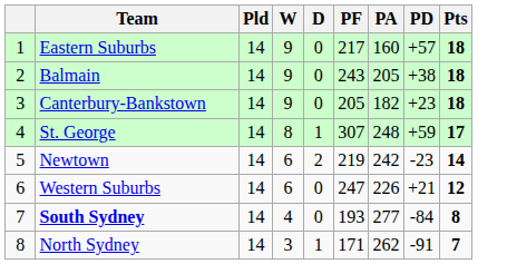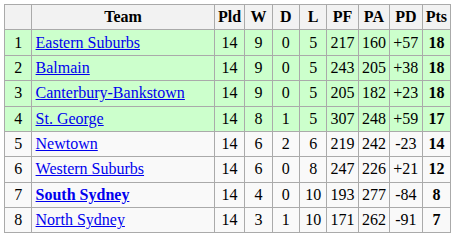 <table class="wikitable" style="text-align:center;">
 <tr>
 <th width="20"></th>
 <th width="175">Team</th>
 <th width="20">Pld</th>
 <th width="20">W</th>
 <th width="20">D</th>
+<th width="20">L</th>
 <th width="20">PF</th>
 <th width="20">PA</th>
 <th width="20">PD</th>
 <th width="20">Pts</th>
 </tr>
 <tr style="background: #ccffcc;">
 <td>1</td>
 <td style="text-align:left;"> <a href='#'>Eastern Suburbs</a></td>
 <td>14</td>
 <td>9</td>
 <td>0</td>
+<td>5</td>
 <td>217</td>
 <td>160</td>
 <td>+57</td>
 <td><strong>18</strong></td>
 </tr>
 <tr style="background: #ccffcc;">
 <td>2</td>
 <td style="text-align:left;"> <a href='#'>Balmain</a></td>
 <td>14</td>
 <td>9</td>
 <td>0</td>
+<td>5</td>
 <td>243</td>
 <td>205</td>
 <td>+38</td>
 <td><strong>18</strong></td>
 </tr>
 <tr style="background: #ccffcc;">
 <td>3</td>
 <td style="text-align:left;"> <a href='#'>Canterbury-Bankstown</a></td>
 <td>14</td>
 <td>9</td>
 <td>0</td>
+<td>5</td>
 <td>205</td>
 <td>182</td>
 <td>+23</td>
 <td><strong>18</strong></td>
 </tr>
 <tr style="background: #ccffcc;">
 <td>4</td>
 <td style="text-align:left;"> <a href='#'>St. George</a></td>
 <td>14</td>
 <td>8</td>
 <td>1</td>
+<td>5</td>
 <td>307</td>
 <td>248</td>
 <td>+59</td>
 <td><strong>17</strong></td>
 </tr>
 <tr>
 <td>5</td>
 <td style="text-align:left;"> <a href='#'>Newtown</a></td>
 <td>14</td>
 <td>6</td>
 <td>2</td>
+<td>6</td>
 <td>219</td>
 <td>242</td>
 <td>-23</td>
 <td><strong>14</strong></td>
 </tr>
 <tr>
 <td>6</td>
 <td style="text-align:left;"> <a href='#'>Western Suburbs</a></td>
 <td>14</td>
 <td>6</td>
 <td>0</td>
+<td>8</td>
 <td>247</td>
 <td>226</td>
 <td>+21</td>
 <td><strong>12</strong></td>
 </tr>
 <tr>
 <td>7</td>
 <td style="text-align:left;"><strong> <a href='#'>South Sydney</a></strong></td>
 <td>14</td>
 <td>4</td>
 <td>0</td>
+<td>10</td>
 <td>193</td>
 <td>277</td>
 <td>-84</td>
 <td><strong>8</strong></td>
 </tr>
 <tr>
 <td>8</td>
 <td style="text-align:left;"> <a href='#'>North Sydney</a></td>
 <td>14</td>
 <td>3</td>
 <td>1</td>
+<td>10</td>
 <td>171</td>
 <td>262</td>
 <td>-91</td>
 <td><strong>7</strong></td>
 </tr>
 </table>
